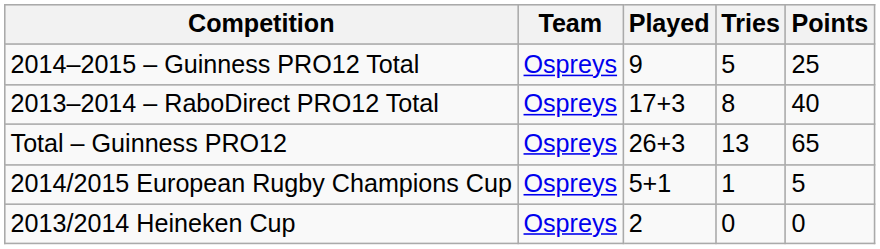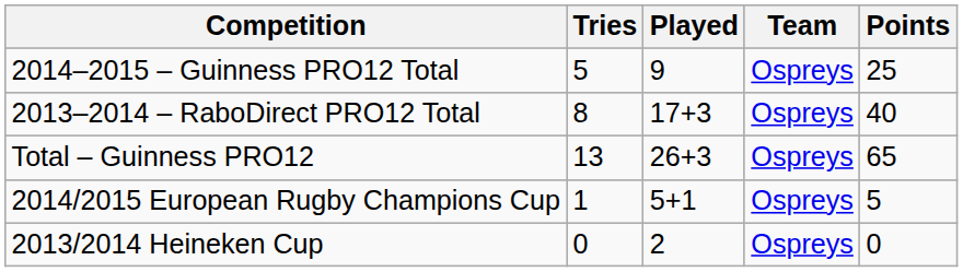 <table class="wikitable">
 <tr>
 <th><strong>Competition</strong></th>
+<th>Tries</th>
+<th>Played</th>
 <th>Team</th>
-<th>Played</th>
-<th>Tries</th>
 <th>Points</th>
 </tr>
 <tr>
 <td>2014–2015 – Guinness PRO12 Total</td>
+<td>5</td>
+<td>9</td>
 <td><a href='#'>Ospreys</a></td>
-<td>9</td>
-<td>5</td>
 <td>25</td>
 </tr>
 <tr>
 <td>2013–2014 – RaboDirect PRO12 Total</td>
+<td>8</td>
+<td>17+3</td>
 <td><a href='#'>Ospreys</a></td>
-<td>17+3</td>
-<td>8</td>
 <td>40</td>
 </tr>
 <tr>
 <td>Total – Guinness PRO12</td>
+<td>13</td>
+<td>26+3</td>
 <td><a href='#'>Ospreys</a></td>
-<td>26+3</td>
-<td>13</td>
 <td>65</td>
 </tr>
 <tr>
 <td>2014/2015 European Rugby Champions Cup</td>
+<td>1</td>
+<td>5+1</td>
 <td><a href='#'>Ospreys</a></td>
-<td>5+1</td>
-<td>1</td>
 <td>5</td>
 </tr>
 <tr>
 <td>2013/2014 Heineken Cup</td>
+<td>0</td>
+<td>2</td>
 <td><a href='#'>Ospreys</a></td>
-<td>2</td>
-<td>0</td>
 <td>0</td>
 </tr>
 </table>
